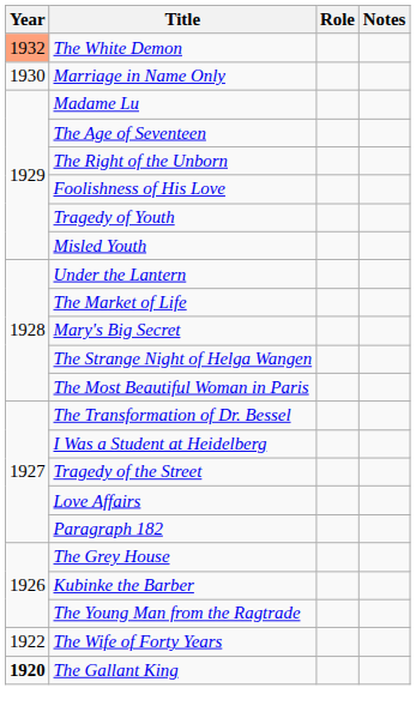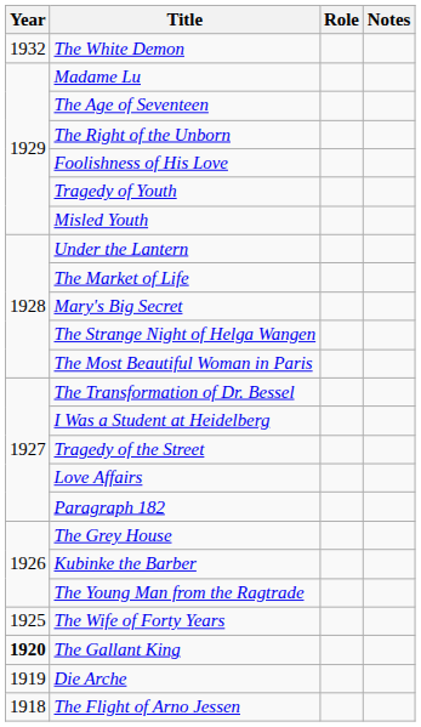 <table class="wikitable sortable">
 <tr>
 <th>Year</th>
 <th>Title</th>
 <th>Role</th>
 <th class="unsortable">Notes</th>
 </tr>
 <tr>
-<td style="background: lightsalmon;">1932</td>
+<td>1932</td>
 <td><em><a href='#'>The White Demon</a></em></td>
-<td></td>
-<td></td>
-</tr>
-<tr>
-<td>1930</td>
-<td><em><a href='#'>Marriage in Name Only</a></em></td>
 <td></td>
 <td></td>
 </tr>
 <tr>
 <td rowspan=6>1929</td>
 <td><em><a href='#'>Madame Lu</a></em></td>
 <td></td>
 <td></td>
 </tr>
 <tr>
 <td><em><a href='#'>The Age of Seventeen</a></em></td>
 <td></td>
 <td></td>
 </tr>
 <tr>
 <td><em><a href='#'>The Right of the Unborn</a></em></td>
 <td></td>
 <td></td>
 </tr>
 <tr>
 <td><em><a href='#'>Foolishness of His Love</a></em></td>
 <td></td>
 <td></td>
 </tr>
 <tr>
 <td><em><a href='#'>Tragedy of Youth</a></em></td>
 <td></td>
 <td></td>
 </tr>
 <tr>
 <td><em><a href='#'>Misled Youth</a></em></td>
 <td></td>
 <td></td>
 </tr>
 <tr>
 <td rowspan=5>1928</td>
 <td><em><a href='#'>Under the Lantern</a></em></td>
 <td></td>
 <td></td>
 </tr>
 <tr>
 <td><em><a href='#'>The Market of Life</a></em></td>
 <td></td>
 <td></td>
 </tr>
 <tr>
 <td><em><a href='#'>Mary's Big Secret</a></em></td>
 <td></td>
 <td></td>
 </tr>
 <tr>
 <td><em><a href='#'>The Strange Night of Helga Wangen</a></em></td>
 <td></td>
 <td></td>
 </tr>
 <tr>
 <td><em><a href='#'>The Most Beautiful Woman in Paris</a></em></td>
 <td></td>
 <td></td>
 </tr>
 <tr>
 <td rowspan=5>1927</td>
 <td><em><a href='#'>The Transformation of Dr. Bessel</a></em></td>
 <td></td>
 <td></td>
 </tr>
 <tr>
 <td><em><a href='#'>I Was a Student at Heidelberg</a></em></td>
 <td></td>
 <td></td>
 </tr>
 <tr>
 <td><em><a href='#'>Tragedy of the Street</a></em></td>
 <td></td>
 <td></td>
 </tr>
 <tr>
 <td><em><a href='#'>Love Affairs</a></em></td>
 <td></td>
 <td></td>
 </tr>
 <tr>
 <td><em><a href='#'>Paragraph 182</a></em></td>
 <td></td>
 <td></td>
 </tr>
 <tr>
 <td rowspan=3>1926</td>
 <td><em><a href='#'>The Grey House</a></em></td>
 <td></td>
 <td></td>
 </tr>
 <tr>
 <td><em><a href='#'>Kubinke the Barber</a></em></td>
 <td></td>
 <td></td>
 </tr>
 <tr>
 <td><em><a href='#'>The Young Man from the Ragtrade</a></em></td>
 <td></td>
 <td></td>
 </tr>
 <tr>
-<td>1922</td>
+<td>1925</td>
 <td><em><a href='#'>The Wife of Forty Years</a></em></td>
 <td></td>
 <td></td>
 </tr>
 <tr>
 <td><strong>1920</strong></td>
 <td><em><a href='#'>The Gallant King</a></em></td>
 <td></td>
 <td></td>
 </tr>
+<tr>
+<td>1919</td>
+<td><em><a href='#'>Die Arche</a></em></td>
+<td></td>
+<td></td>
+</tr>
+<tr>
+<td>1918</td>
+<td><em><a href='#'>The Flight of Arno Jessen</a></em></td>
+<td></td>
+<td></td>
+</tr>
 </table>
